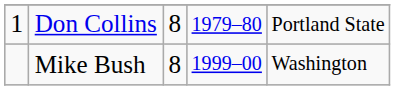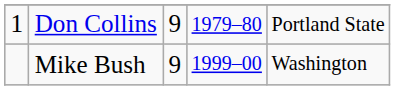 <table class="wikitable">
 <tr>
 </tr>
 <tr>
 <td>1</td>
 <td><a href='#'>Don Collins</a></td>
-<td>8</td>
+<td>9</td>
 <td style="font-size:80%;"><a href='#'>1979–80</a></td>
 <td style="font-size:80%;">Portland State</td>
 </tr>
 <tr>
 <td></td>
 <td>Mike Bush</td>
-<td>8</td>
+<td>9</td>
 <td style="font-size:80%;"><a href='#'>1999–00</a></td>
 <td style="font-size:80%;">Washington</td>
 </tr>
 </table>
